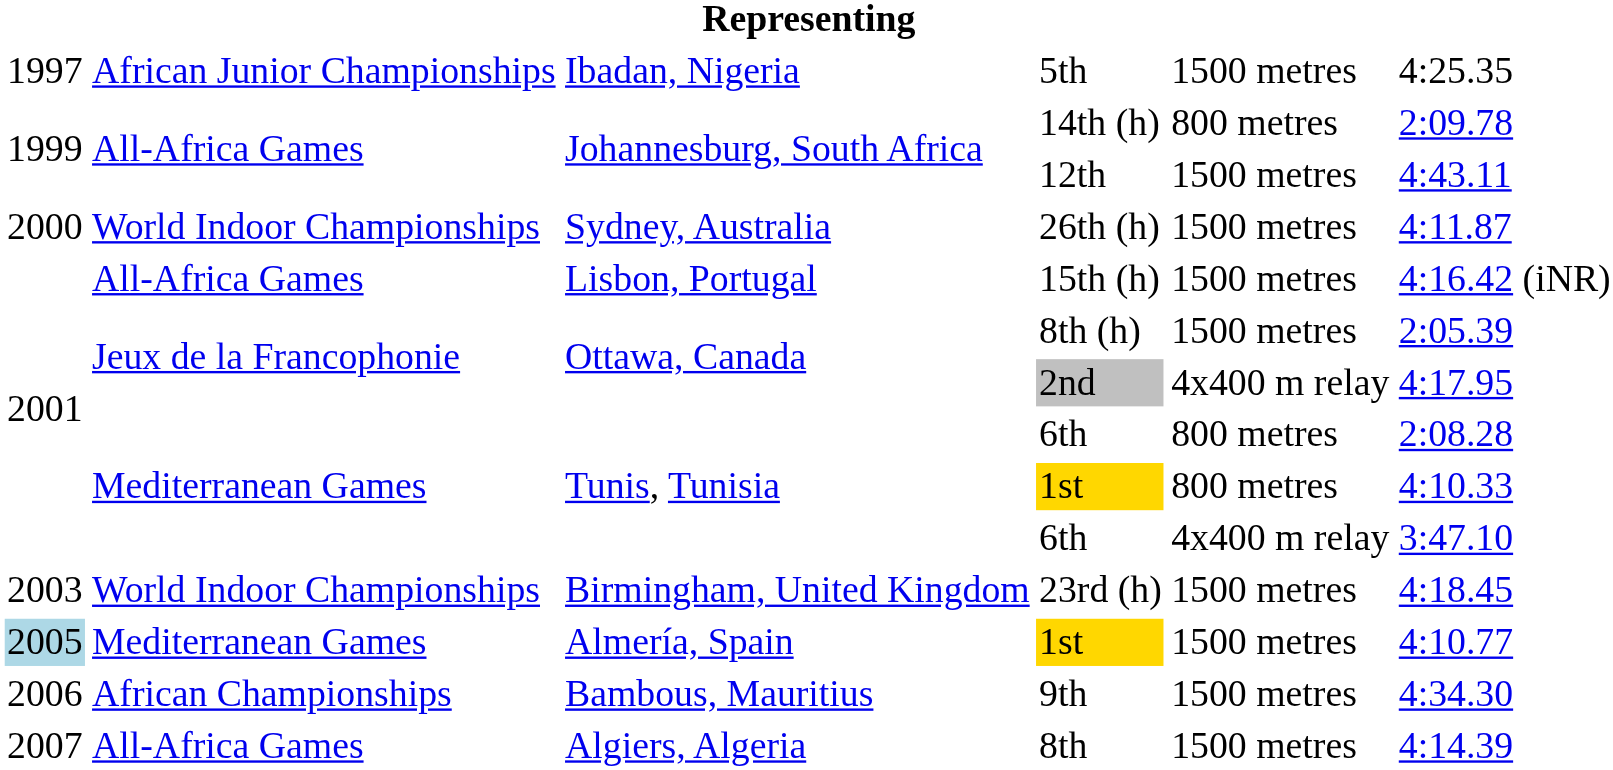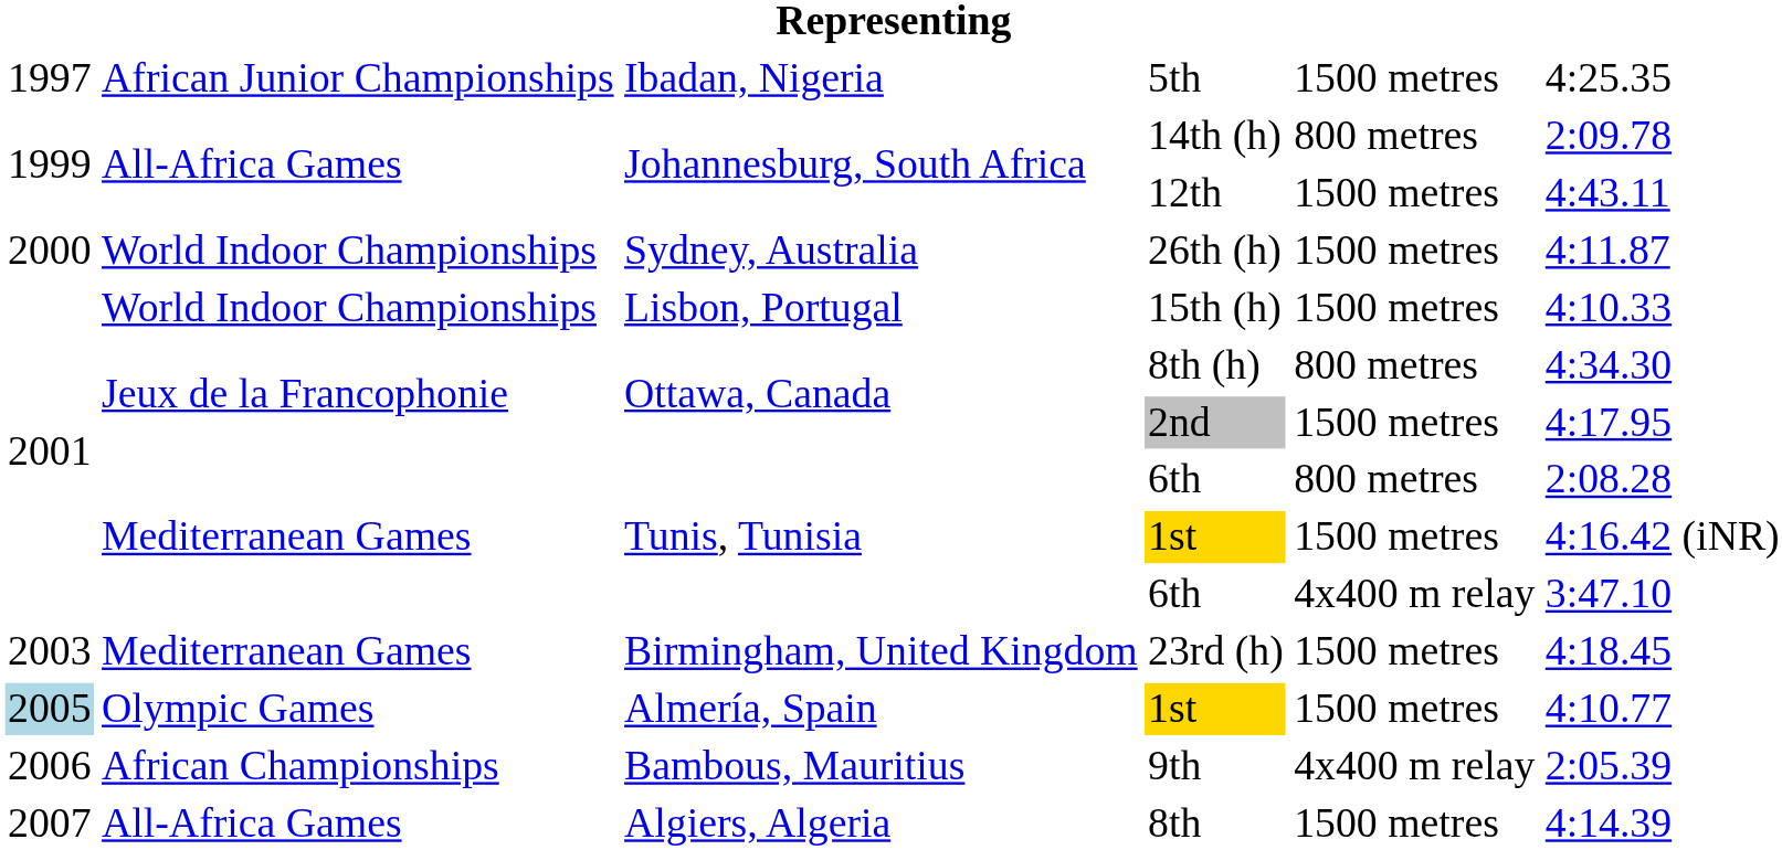 <table>
 <tr>
 <th colspan="6">Representing </th>
 </tr>
 <tr>
 <td>1997</td>
 <td><a href='#'>African Junior Championships</a></td>
 <td><a href='#'>Ibadan, Nigeria</a></td>
 <td>5th</td>
 <td>1500 metres</td>
 <td>4:25.35</td>
 </tr>
 <tr>
 <td rowspan=2>1999</td>
 <td rowspan=2><a href='#'>All-Africa Games</a></td>
 <td rowspan=2><a href='#'>Johannesburg, South Africa</a></td>
 <td>14th (h)</td>
 <td>800 metres</td>
 <td><a href='#'>2:09.78</a></td>
 </tr>
 <tr>
 <td>12th</td>
 <td>1500 metres</td>
 <td><a href='#'>4:43.11</a></td>
 </tr>
 <tr>
 <td>2000</td>
 <td><a href='#'>World Indoor Championships</a></td>
 <td><a href='#'>Sydney, Australia</a></td>
 <td>26th (h)</td>
 <td>1500 metres</td>
 <td><a href='#'>4:11.87</a></td>
 </tr>
 <tr>
 <td rowspan=6>2001</td>
-<td><a href='#'>All-Africa Games</a></td>
+<td><a href='#'>World Indoor Championships</a></td>
 <td><a href='#'>Lisbon, Portugal</a></td>
 <td>15th (h)</td>
 <td>1500 metres</td>
-<td><a href='#'>4:16.42</a> (iNR)</td>
+<td><a href='#'>4:10.33</a></td>
 </tr>
 <tr>
 <td rowspan=2><a href='#'>Jeux de la Francophonie</a></td>
 <td rowspan=2><a href='#'>Ottawa, Canada</a></td>
 <td>8th (h)</td>
-<td>1500 metres</td>
-<td><a href='#'>2:05.39</a></td>
+<td>800 metres</td>
+<td><a href='#'>4:34.30</a></td>
 </tr>
 <tr>
 <td bgcolor=silver>2nd</td>
-<td>4x400 m relay</td>
+<td>1500 metres</td>
 <td><a href='#'>4:17.95</a></td>
 </tr>
 <tr>
 <td rowspan=3><a href='#'>Mediterranean Games</a></td>
 <td rowspan=3><a href='#'>Tunis</a>, <a href='#'>Tunisia</a></td>
 <td>6th</td>
 <td>800 metres</td>
 <td><a href='#'>2:08.28</a></td>
 </tr>
 <tr>
 <td bgcolor=gold>1st</td>
-<td>800 metres</td>
-<td><a href='#'>4:10.33</a></td>
+<td>1500 metres</td>
+<td><a href='#'>4:16.42</a> (iNR)</td>
 </tr>
 <tr>
 <td>6th</td>
 <td>4x400 m relay</td>
 <td><a href='#'>3:47.10</a></td>
 </tr>
 <tr>
 <td>2003</td>
-<td><a href='#'>World Indoor Championships</a></td>
+<td><a href='#'>Mediterranean Games</a></td>
 <td><a href='#'>Birmingham, United Kingdom</a></td>
 <td>23rd (h)</td>
 <td>1500 metres</td>
 <td><a href='#'>4:18.45</a></td>
 </tr>
 <tr>
 <td style="background: lightblue;">2005</td>
-<td><a href='#'>Mediterranean Games</a></td>
+<td><a href='#'>Olympic Games</a></td>
 <td><a href='#'>Almería, Spain</a></td>
 <td bgcolor=gold>1st</td>
 <td>1500 metres</td>
 <td><a href='#'>4:10.77</a></td>
 </tr>
 <tr>
 <td>2006</td>
 <td><a href='#'>African Championships</a></td>
 <td><a href='#'>Bambous, Mauritius</a></td>
 <td>9th</td>
-<td>1500 metres</td>
-<td><a href='#'>4:34.30</a></td>
+<td>4x400 m relay</td>
+<td><a href='#'>2:05.39</a></td>
 </tr>
 <tr>
 <td>2007</td>
 <td><a href='#'>All-Africa Games</a></td>
 <td><a href='#'>Algiers, Algeria</a></td>
 <td>8th</td>
 <td>1500 metres</td>
 <td><a href='#'>4:14.39</a></td>
 </tr>
 </table>
